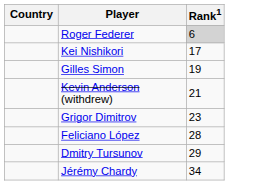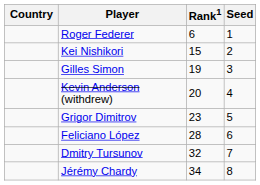 <table class="sortable wikitable">
 <tr>
 <th width=70>Country</th>
 <th width=175>Player</th>
 <th>Rank<sup>1</sup></th>
+<th>Seed</th>
 </tr>
 <tr>
 <td></td>
 <td><a href='#'>Roger Federer</a></td>
-<td style="background: lightgrey;">6</td>
+<td>6</td>
+<td>1</td>
 </tr>
 <tr>
 <td></td>
 <td><a href='#'>Kei Nishikori</a></td>
-<td>17</td>
+<td>15</td>
+<td>2</td>
 </tr>
 <tr>
 <td></td>
 <td><a href='#'>Gilles Simon</a></td>
 <td>19</td>
+<td>3</td>
 </tr>
 <tr>
 <td></td>
 <td><s><a href='#'>Kevin Anderson</a></s> (withdrew)</td>
-<td>21</td>
+<td>20</td>
+<td>4</td>
 </tr>
 <tr>
 <td></td>
 <td><a href='#'>Grigor Dimitrov</a></td>
 <td>23</td>
+<td>5</td>
 </tr>
 <tr>
 <td></td>
 <td><a href='#'>Feliciano López</a></td>
 <td>28</td>
+<td>6</td>
 </tr>
 <tr>
 <td></td>
 <td><a href='#'>Dmitry Tursunov</a></td>
-<td>29</td>
+<td>32</td>
+<td>7</td>
 </tr>
 <tr>
 <td></td>
 <td><a href='#'>Jérémy Chardy</a></td>
 <td>34</td>
+<td>8</td>
 </tr>
 </table>
